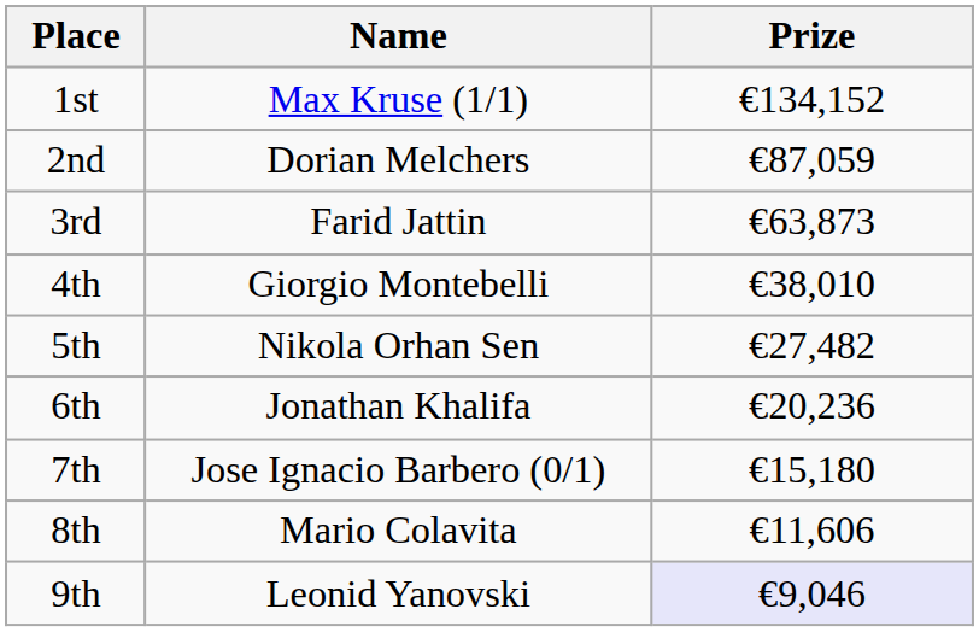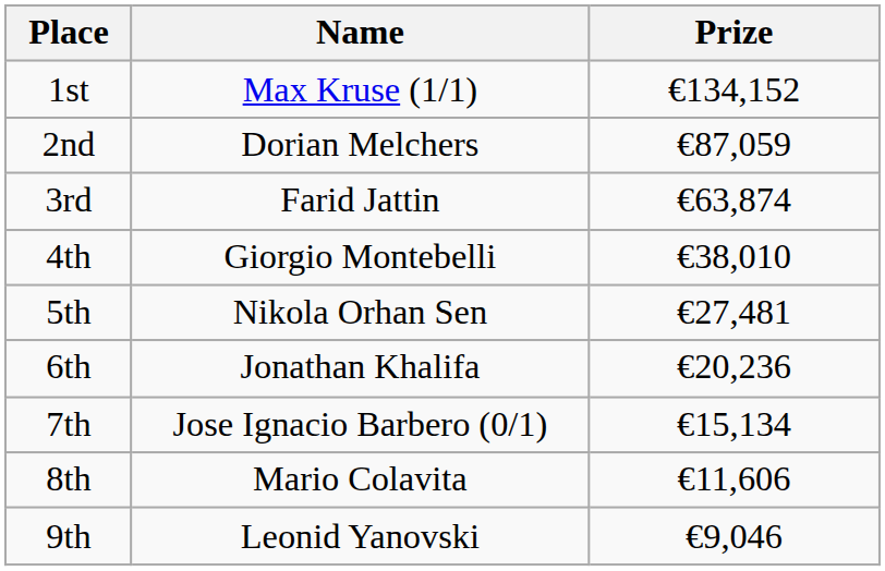 <table class="wikitable">
 <tr>
 <th width="50">Place</th>
 <th width="200">Name</th>
 <th width="125">Prize</th>
 </tr>
 <tr>
 <td align = "center">1st</td>
 <td align = "center"><a href='#'>Max Kruse</a> (1/1)</td>
 <td align="center">€134,152</td>
 </tr>
 <tr>
 <td align = "center">2nd</td>
 <td align = "center">Dorian Melchers</td>
 <td align="center">€87,059</td>
 </tr>
 <tr>
 <td align = "center">3rd</td>
 <td align = "center">Farid Jattin</td>
-<td align="center">€63,873</td>
+<td align="center">€63,874</td>
 </tr>
 <tr>
 <td align = "center">4th</td>
 <td align = "center">Giorgio Montebelli</td>
 <td align="center">€38,010</td>
 </tr>
 <tr>
 <td align = "center">5th</td>
 <td align = "center">Nikola Orhan Sen</td>
-<td align="center">€27,482</td>
+<td align="center">€27,481</td>
 </tr>
 <tr>
 <td align = "center">6th</td>
 <td align = "center">Jonathan Khalifa</td>
 <td align="center">€20,236</td>
 </tr>
 <tr>
 <td align = "center">7th</td>
 <td align = "center">Jose Ignacio Barbero (0/1)</td>
-<td align="center">€15,180</td>
+<td align="center">€15,134</td>
 </tr>
 <tr>
 <td align = "center">8th</td>
 <td align = "center">Mario Colavita</td>
 <td align="center">€11,606</td>
 </tr>
 <tr>
 <td align = "center">9th</td>
 <td align = "center">Leonid Yanovski</td>
-<td align="center" style="background: lavender;">€9,046</td>
+<td align="center">€9,046</td>
 </tr>
 </table>
